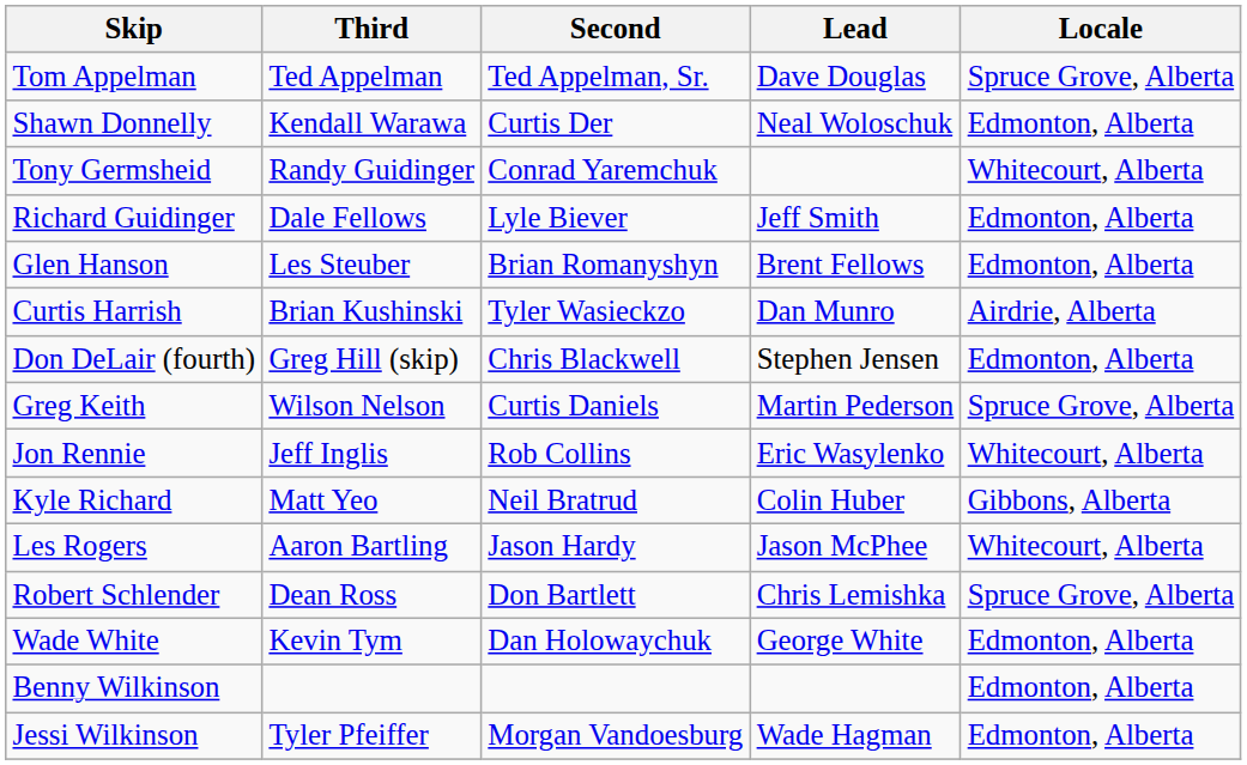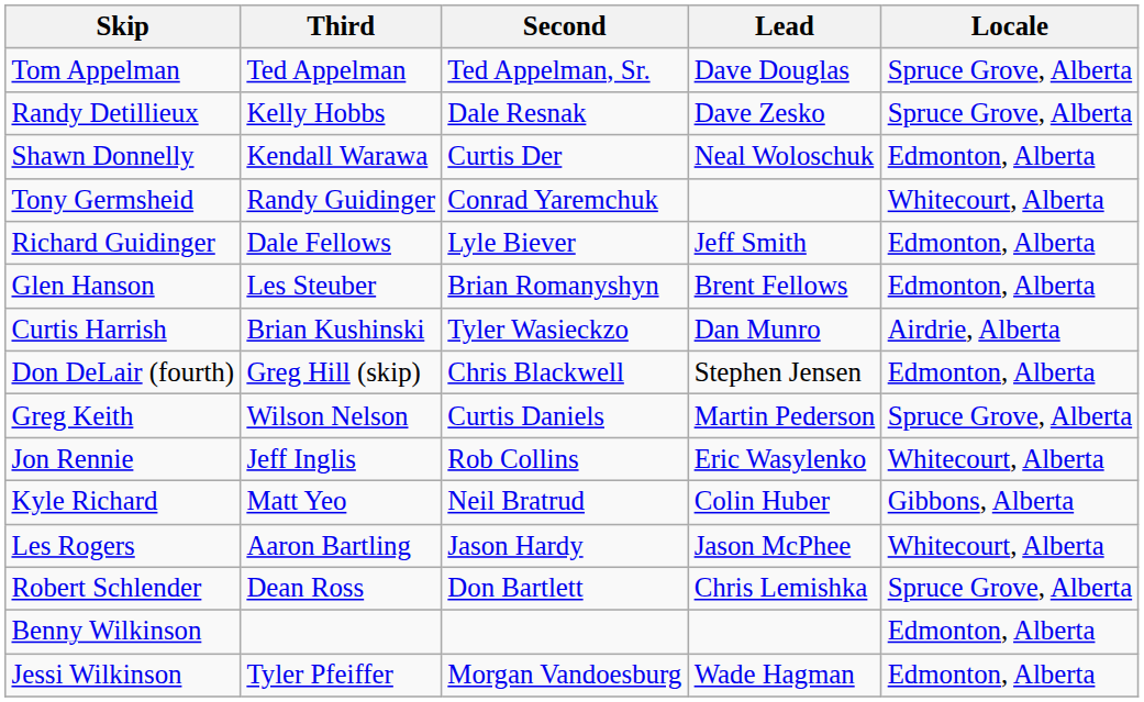 <table class=wikitable>
 <tr>
 <th>Skip</th>
 <th>Third</th>
 <th>Second</th>
 <th>Lead</th>
 <th>Locale</th>
 </tr>
 <tr>
 <td><a href='#'>Tom Appelman</a></td>
 <td><a href='#'>Ted Appelman</a></td>
 <td><a href='#'>Ted Appelman, Sr.</a></td>
 <td><a href='#'>Dave Douglas</a></td>
+<td> <a href='#'>Spruce Grove</a>, <a href='#'>Alberta</a></td>
+</tr>
+<tr>
+<td><a href='#'>Randy Detillieux</a></td>
+<td><a href='#'>Kelly Hobbs</a></td>
+<td><a href='#'>Dale Resnak</a></td>
+<td><a href='#'>Dave Zesko</a></td>
 <td> <a href='#'>Spruce Grove</a>, <a href='#'>Alberta</a></td>
 </tr>
 <tr>
 <td><a href='#'>Shawn Donnelly</a></td>
 <td><a href='#'>Kendall Warawa</a></td>
 <td><a href='#'>Curtis Der</a></td>
 <td><a href='#'>Neal Woloschuk</a></td>
 <td> <a href='#'>Edmonton</a>, <a href='#'>Alberta</a></td>
 </tr>
 <tr>
 <td><a href='#'>Tony Germsheid</a></td>
 <td><a href='#'>Randy Guidinger</a></td>
 <td><a href='#'>Conrad Yaremchuk</a></td>
 <td></td>
 <td> <a href='#'>Whitecourt</a>, <a href='#'>Alberta</a></td>
 </tr>
 <tr>
 <td><a href='#'>Richard Guidinger</a></td>
 <td><a href='#'>Dale Fellows</a></td>
 <td><a href='#'>Lyle Biever</a></td>
 <td><a href='#'>Jeff Smith</a></td>
 <td> <a href='#'>Edmonton</a>, <a href='#'>Alberta</a></td>
 </tr>
 <tr>
 <td><a href='#'>Glen Hanson</a></td>
 <td><a href='#'>Les Steuber</a></td>
 <td><a href='#'>Brian Romanyshyn</a></td>
 <td><a href='#'>Brent Fellows</a></td>
 <td> <a href='#'>Edmonton</a>, <a href='#'>Alberta</a></td>
 </tr>
 <tr>
 <td><a href='#'>Curtis Harrish</a></td>
 <td><a href='#'>Brian Kushinski</a></td>
 <td><a href='#'>Tyler Wasieckzo</a></td>
 <td><a href='#'>Dan Munro</a></td>
 <td> <a href='#'>Airdrie</a>, <a href='#'>Alberta</a></td>
 </tr>
 <tr>
 <td><a href='#'>Don DeLair</a> (fourth)</td>
 <td><a href='#'>Greg Hill</a> (skip)</td>
 <td><a href='#'>Chris Blackwell</a></td>
 <td>Stephen Jensen</td>
 <td> <a href='#'>Edmonton</a>, <a href='#'>Alberta</a></td>
 </tr>
 <tr>
 <td><a href='#'>Greg Keith</a></td>
 <td><a href='#'>Wilson Nelson</a></td>
 <td><a href='#'>Curtis Daniels</a></td>
 <td><a href='#'>Martin Pederson</a></td>
 <td> <a href='#'>Spruce Grove</a>, <a href='#'>Alberta</a></td>
 </tr>
 <tr>
 <td><a href='#'>Jon Rennie</a></td>
 <td><a href='#'>Jeff Inglis</a></td>
 <td><a href='#'>Rob Collins</a></td>
 <td><a href='#'>Eric Wasylenko</a></td>
 <td> <a href='#'>Whitecourt</a>, <a href='#'>Alberta</a></td>
 </tr>
 <tr>
 <td><a href='#'>Kyle Richard</a></td>
 <td><a href='#'>Matt Yeo</a></td>
 <td><a href='#'>Neil Bratrud</a></td>
 <td><a href='#'>Colin Huber</a></td>
 <td> <a href='#'>Gibbons</a>, <a href='#'>Alberta</a></td>
 </tr>
 <tr>
 <td><a href='#'>Les Rogers</a></td>
 <td><a href='#'>Aaron Bartling</a></td>
 <td><a href='#'>Jason Hardy</a></td>
 <td><a href='#'>Jason McPhee</a></td>
 <td> <a href='#'>Whitecourt</a>, <a href='#'>Alberta</a></td>
 </tr>
 <tr>
 <td><a href='#'>Robert Schlender</a></td>
 <td><a href='#'>Dean Ross</a></td>
 <td><a href='#'>Don Bartlett</a></td>
 <td><a href='#'>Chris Lemishka</a></td>
 <td> <a href='#'>Spruce Grove</a>, <a href='#'>Alberta</a></td>
 </tr>
 <tr>
-<td><a href='#'>Wade White</a></td>
-<td><a href='#'>Kevin Tym</a></td>
-<td><a href='#'>Dan Holowaychuk</a></td>
-<td><a href='#'>George White</a></td>
-<td> <a href='#'>Edmonton</a>, <a href='#'>Alberta</a></td>
-</tr>
-<tr>
 <td><a href='#'>Benny Wilkinson</a></td>
 <td></td>
 <td></td>
 <td></td>
 <td> <a href='#'>Edmonton</a>, <a href='#'>Alberta</a></td>
 </tr>
 <tr>
 <td><a href='#'>Jessi Wilkinson</a></td>
 <td><a href='#'>Tyler Pfeiffer</a></td>
 <td><a href='#'>Morgan Vandoesburg</a></td>
 <td><a href='#'>Wade Hagman</a></td>
 <td> <a href='#'>Edmonton</a>, <a href='#'>Alberta</a></td>
 </tr>
 </table>
